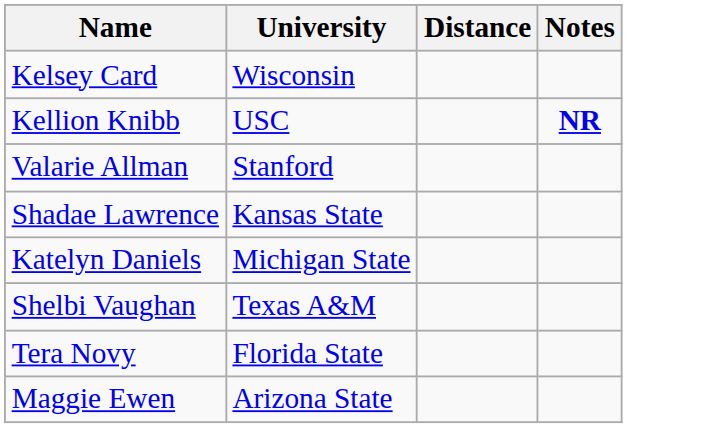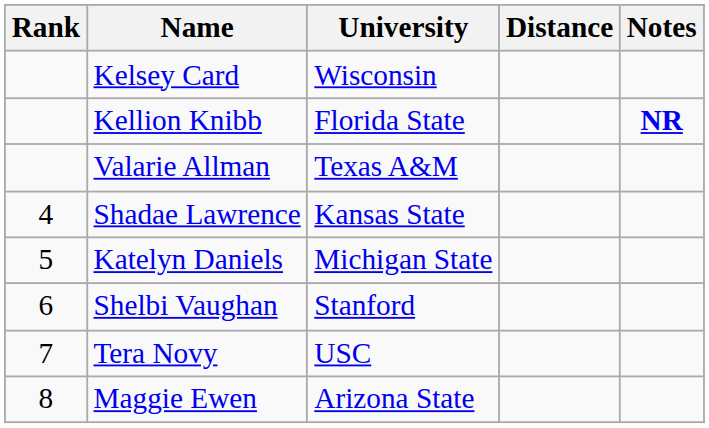 <table class="wikitable sortable" style="text-align:center">
 <tr>
+<th>Rank</th>
 <th>Name</th>
 <th>University</th>
 <th>Distance</th>
 <th>Notes</th>
 </tr>
 <tr>
+<td></td>
 <td align=left><a href='#'>Kelsey Card</a></td>
 <td align=left><a href='#'>Wisconsin</a></td>
 <td></td>
 <td></td>
 </tr>
 <tr>
+<td></td>
 <td align=left><a href='#'>Kellion Knibb</a> </td>
-<td align=left><a href='#'>USC</a></td>
+<td align=left><a href='#'>Florida State</a></td>
 <td></td>
 <td><strong><a href='#'>NR</a></strong></td>
 </tr>
 <tr>
+<td></td>
 <td align=left><a href='#'>Valarie Allman</a></td>
-<td align=left><a href='#'>Stanford</a></td>
+<td align=left><a href='#'>Texas A&M</a></td>
 <td></td>
 <td></td>
 </tr>
 <tr>
+<td>4</td>
 <td align=left><a href='#'>Shadae Lawrence</a> </td>
 <td align=left><a href='#'>Kansas State</a></td>
 <td></td>
 <td></td>
 </tr>
 <tr>
+<td>5</td>
 <td align=left><a href='#'>Katelyn Daniels</a></td>
 <td align=left><a href='#'>Michigan State</a></td>
 <td></td>
 <td></td>
 </tr>
 <tr>
+<td>6</td>
 <td align=left><a href='#'>Shelbi Vaughan</a></td>
-<td align=left><a href='#'>Texas A&M</a></td>
+<td align=left><a href='#'>Stanford</a></td>
 <td></td>
 <td></td>
 </tr>
 <tr>
+<td>7</td>
 <td align=left><a href='#'>Tera Novy</a></td>
-<td align=left><a href='#'>Florida State</a></td>
+<td align=left><a href='#'>USC</a></td>
 <td></td>
 <td></td>
 </tr>
 <tr>
+<td>8</td>
 <td align=left><a href='#'>Maggie Ewen</a></td>
 <td align=left><a href='#'>Arizona State</a></td>
 <td></td>
 <td></td>
 </tr>
 </table>
